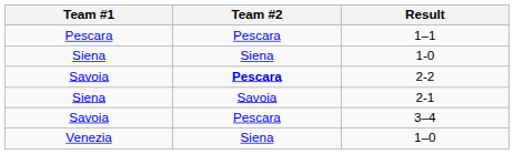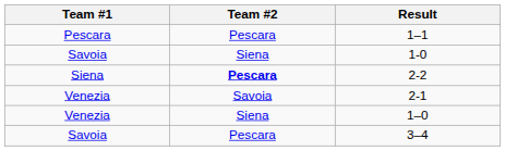 <table class="wikitable" style="text-align:center">
 <tr>
 <th width=200>Team #1</th>
 <th width=200>Team #2</th>
 <th width=200>Result</th>
 </tr>
 <tr>
 <td><a href='#'>Pescara</a></td>
 <td><a href='#'>Pescara</a></td>
 <td>1–1</td>
 </tr>
 <tr>
-<td><a href='#'>Siena</a></td>
+<td><a href='#'>Savoia</a></td>
 <td><a href='#'>Siena</a></td>
 <td>1-0</td>
 </tr>
 <tr>
-<td><a href='#'>Savoia</a></td>
+<td><a href='#'>Siena</a></td>
 <td><strong><a href='#'>Pescara</a></strong></td>
 <td>2-2</td>
 </tr>
 <tr>
-<td><a href='#'>Siena</a></td>
+<td><a href='#'>Venezia</a></td>
 <td><a href='#'>Savoia</a></td>
 <td>2-1</td>
+</tr>
+<tr>
+<td><a href='#'>Venezia</a></td>
+<td><a href='#'>Siena</a></td>
+<td>1–0</td>
 </tr>
 <tr>
 <td><a href='#'>Savoia</a></td>
 <td><a href='#'>Pescara</a></td>
 <td>3–4</td>
 </tr>
-<tr>
-<td><a href='#'>Venezia</a></td>
-<td><a href='#'>Siena</a></td>
-<td>1–0</td>
-</tr>
 </table>
